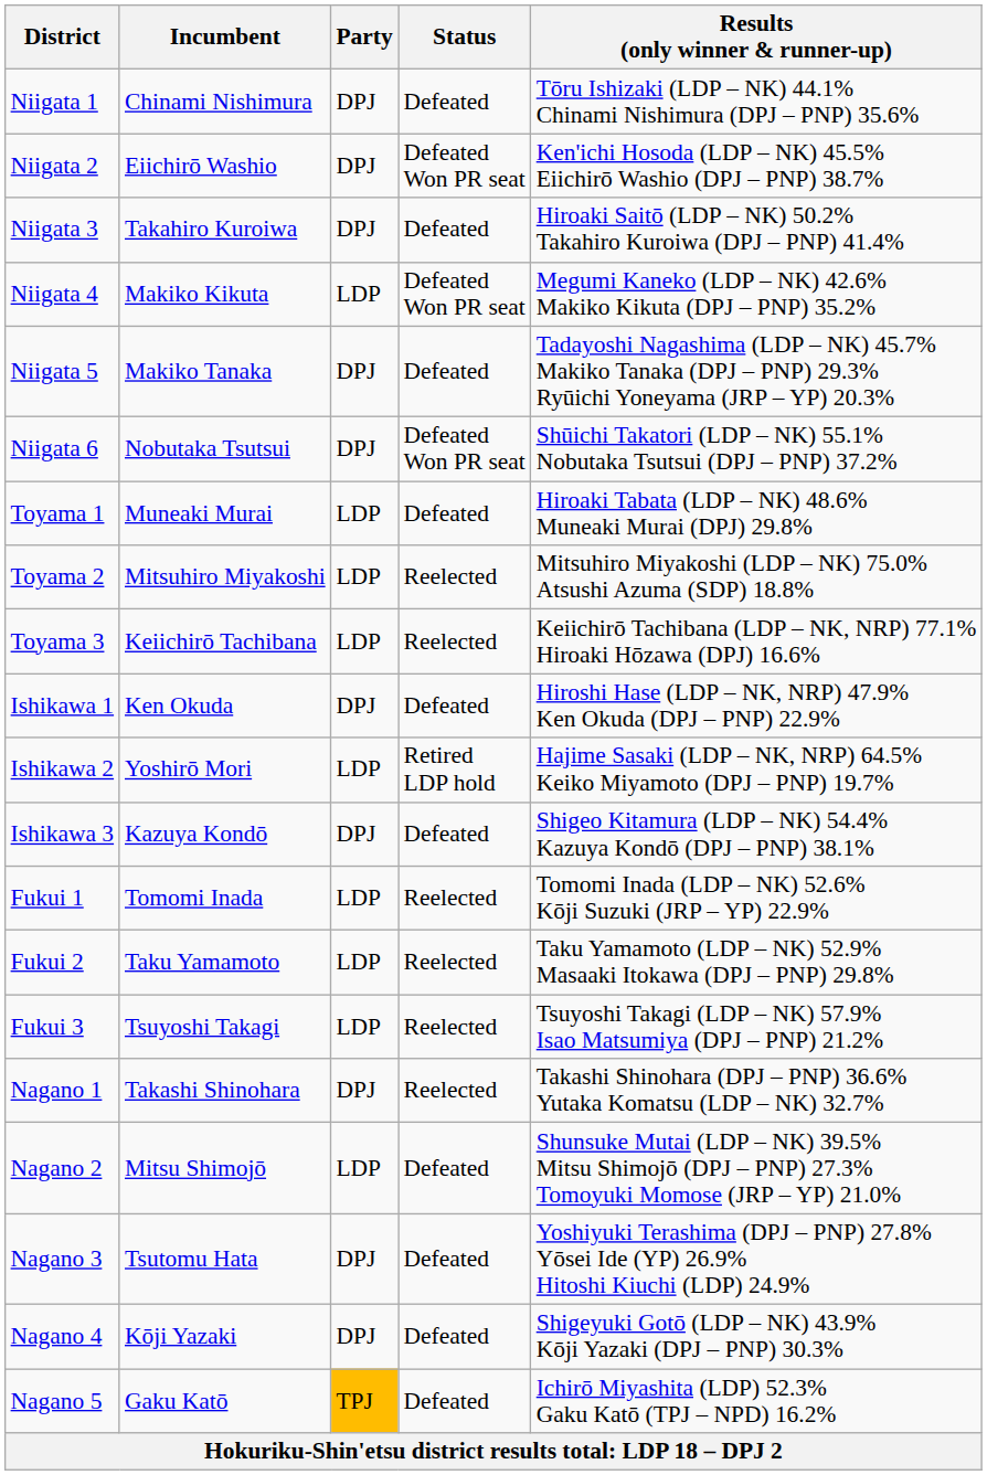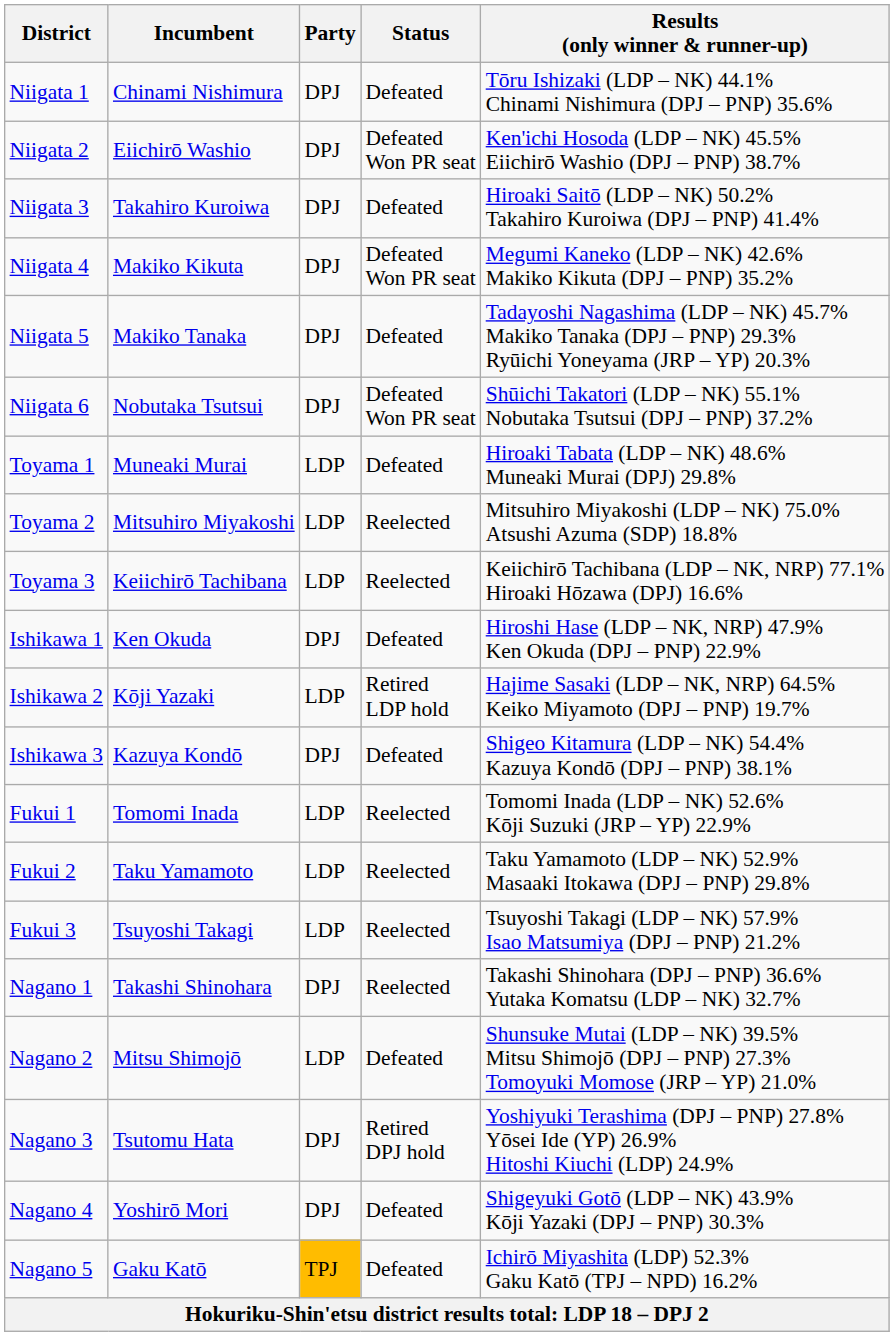 <table class="wikitable">
 <tr>
 <th>District</th>
 <th>Incumbent</th>
 <th>Party</th>
 <th>Status</th>
 <th>Results<br>(only winner & runner-up)</th>
 </tr>
 <tr>
 <td><a href='#'>Niigata 1</a></td>
 <td><a href='#'>Chinami Nishimura</a></td>
 <td>DPJ</td>
 <td>Defeated</td>
 <td><a href='#'>Tōru Ishizaki</a> (LDP – NK) 44.1%<br>Chinami Nishimura (DPJ – PNP) 35.6%</td>
 </tr>
 <tr>
 <td><a href='#'>Niigata 2</a></td>
 <td><a href='#'>Eiichirō Washio</a></td>
 <td>DPJ</td>
 <td>Defeated<br>Won PR seat</td>
 <td><a href='#'>Ken'ichi Hosoda</a> (LDP – NK) 45.5%<br>Eiichirō Washio (DPJ – PNP) 38.7%</td>
 </tr>
 <tr>
 <td><a href='#'>Niigata 3</a></td>
 <td><a href='#'>Takahiro Kuroiwa</a></td>
 <td>DPJ</td>
 <td>Defeated</td>
 <td><a href='#'>Hiroaki Saitō</a> (LDP – NK) 50.2%<br>Takahiro Kuroiwa (DPJ – PNP) 41.4%</td>
 </tr>
 <tr>
 <td><a href='#'>Niigata 4</a></td>
 <td><a href='#'>Makiko Kikuta</a></td>
-<td>LDP</td>
+<td>DPJ</td>
 <td>Defeated<br>Won PR seat</td>
 <td><a href='#'>Megumi Kaneko</a> (LDP – NK) 42.6%<br>Makiko Kikuta (DPJ – PNP) 35.2%</td>
 </tr>
 <tr>
 <td><a href='#'>Niigata 5</a></td>
 <td><a href='#'>Makiko Tanaka</a></td>
 <td>DPJ</td>
 <td>Defeated</td>
 <td><a href='#'>Tadayoshi Nagashima</a> (LDP – NK) 45.7%<br>Makiko Tanaka (DPJ – PNP) 29.3%<br>Ryūichi Yoneyama (JRP – YP) 20.3%</td>
 </tr>
 <tr>
 <td><a href='#'>Niigata 6</a></td>
 <td><a href='#'>Nobutaka Tsutsui</a></td>
 <td>DPJ</td>
 <td>Defeated<br>Won PR seat</td>
 <td><a href='#'>Shūichi Takatori</a> (LDP – NK) 55.1%<br>Nobutaka Tsutsui (DPJ – PNP) 37.2%</td>
 </tr>
 <tr>
 <td><a href='#'>Toyama 1</a></td>
 <td><a href='#'>Muneaki Murai</a></td>
 <td>LDP</td>
 <td>Defeated</td>
 <td><a href='#'>Hiroaki Tabata</a> (LDP – NK) 48.6%<br>Muneaki Murai (DPJ) 29.8%</td>
 </tr>
 <tr>
 <td><a href='#'>Toyama 2</a></td>
 <td><a href='#'>Mitsuhiro Miyakoshi</a></td>
 <td>LDP</td>
 <td>Reelected</td>
 <td>Mitsuhiro Miyakoshi (LDP – NK) 75.0%<br>Atsushi Azuma (SDP) 18.8%</td>
 </tr>
 <tr>
 <td><a href='#'>Toyama 3</a></td>
 <td><a href='#'>Keiichirō Tachibana</a></td>
 <td>LDP</td>
 <td>Reelected</td>
 <td>Keiichirō Tachibana (LDP – NK, NRP) 77.1%<br>Hiroaki Hōzawa (DPJ) 16.6%</td>
 </tr>
 <tr>
 <td><a href='#'>Ishikawa 1</a></td>
 <td><a href='#'>Ken Okuda</a></td>
 <td>DPJ</td>
 <td>Defeated</td>
 <td><a href='#'>Hiroshi Hase</a> (LDP – NK, NRP) 47.9%<br>Ken Okuda (DPJ – PNP) 22.9%</td>
 </tr>
 <tr>
 <td><a href='#'>Ishikawa 2</a></td>
-<td><a href='#'>Yoshirō Mori</a></td>
+<td><a href='#'>Kōji Yazaki</a></td>
 <td>LDP</td>
 <td>Retired<br>LDP hold</td>
 <td><a href='#'>Hajime Sasaki</a> (LDP – NK, NRP) 64.5%<br>Keiko Miyamoto (DPJ – PNP) 19.7%</td>
 </tr>
 <tr>
 <td><a href='#'>Ishikawa 3</a></td>
 <td><a href='#'>Kazuya Kondō</a></td>
 <td>DPJ</td>
 <td>Defeated</td>
 <td><a href='#'>Shigeo Kitamura</a> (LDP – NK) 54.4%<br>Kazuya Kondō (DPJ – PNP) 38.1%</td>
 </tr>
 <tr>
 <td><a href='#'>Fukui 1</a></td>
 <td><a href='#'>Tomomi Inada</a></td>
 <td>LDP</td>
 <td>Reelected</td>
 <td>Tomomi Inada (LDP – NK) 52.6%<br>Kōji Suzuki (JRP – YP) 22.9%</td>
 </tr>
 <tr>
 <td><a href='#'>Fukui 2</a></td>
 <td><a href='#'>Taku Yamamoto</a></td>
 <td>LDP</td>
 <td>Reelected</td>
 <td>Taku Yamamoto (LDP – NK) 52.9%<br>Masaaki Itokawa (DPJ – PNP) 29.8%</td>
 </tr>
 <tr>
 <td><a href='#'>Fukui 3</a></td>
 <td><a href='#'>Tsuyoshi Takagi</a></td>
 <td>LDP</td>
 <td>Reelected</td>
 <td>Tsuyoshi Takagi (LDP – NK) 57.9%<br><a href='#'>Isao Matsumiya</a> (DPJ – PNP) 21.2%</td>
 </tr>
 <tr>
 <td><a href='#'>Nagano 1</a></td>
 <td><a href='#'>Takashi Shinohara</a></td>
 <td>DPJ</td>
 <td>Reelected</td>
 <td>Takashi Shinohara (DPJ – PNP) 36.6%<br>Yutaka Komatsu (LDP – NK) 32.7%</td>
 </tr>
 <tr>
 <td><a href='#'>Nagano 2</a></td>
 <td><a href='#'>Mitsu Shimojō</a></td>
 <td>LDP</td>
 <td>Defeated</td>
 <td><a href='#'>Shunsuke Mutai</a> (LDP – NK) 39.5%<br>Mitsu Shimojō (DPJ – PNP) 27.3%<br><a href='#'>Tomoyuki Momose</a> (JRP – YP) 21.0%</td>
 </tr>
 <tr>
 <td><a href='#'>Nagano 3</a></td>
 <td><a href='#'>Tsutomu Hata</a></td>
 <td>DPJ</td>
-<td>Defeated</td>
+<td>Retired<br>DPJ hold</td>
 <td><a href='#'>Yoshiyuki Terashima</a> (DPJ – PNP) 27.8%<br>Yōsei Ide (YP) 26.9%<br><a href='#'>Hitoshi Kiuchi</a> (LDP) 24.9%</td>
 </tr>
 <tr>
 <td><a href='#'>Nagano 4</a></td>
-<td><a href='#'>Kōji Yazaki</a></td>
+<td><a href='#'>Yoshirō Mori</a></td>
 <td>DPJ</td>
 <td>Defeated</td>
 <td><a href='#'>Shigeyuki Gotō</a> (LDP – NK) 43.9%<br>Kōji Yazaki (DPJ – PNP) 30.3%</td>
 </tr>
 <tr>
 <td><a href='#'>Nagano 5</a></td>
 <td><a href='#'>Gaku Katō</a></td>
 <td bgcolor="#FFBC00">TPJ</td>
 <td>Defeated</td>
 <td><a href='#'>Ichirō Miyashita</a> (LDP) 52.3%<br>Gaku Katō (TPJ – NPD) 16.2%</td>
 </tr>
 <tr>
 <th colspan="5">Hokuriku-Shin'etsu district results total: LDP 18 – DPJ 2</th>
 </tr>
 </table>
